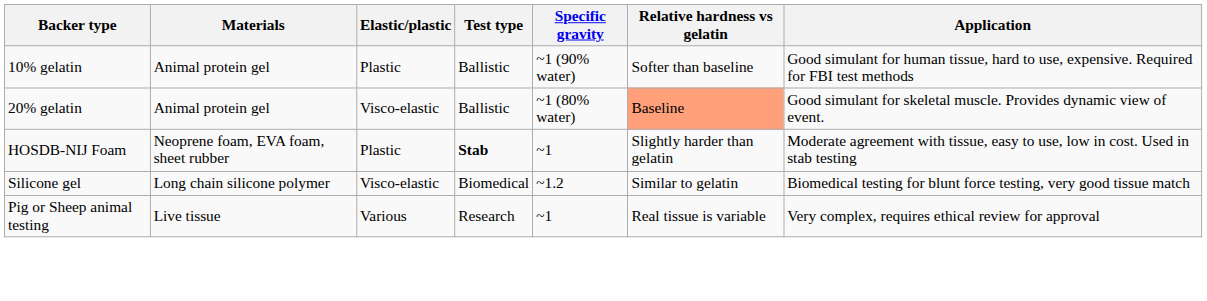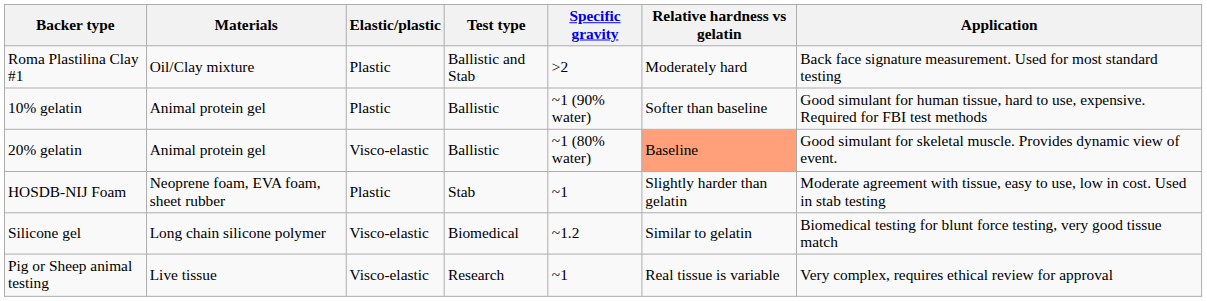 <table class="wikitable">
 <tr>
 <th>Backer type</th>
 <th>Materials</th>
 <th>Elastic/plastic</th>
 <th>Test type</th>
 <th><a href='#'>Specific gravity</a></th>
 <th>Relative hardness vs gelatin</th>
 <th>Application</th>
+</tr>
+<tr>
+<td>Roma Plastilina Clay #1</td>
+<td>Oil/Clay mixture</td>
+<td>Plastic</td>
+<td>Ballistic and Stab</td>
+<td>>2</td>
+<td>Moderately hard</td>
+<td>Back face signature measurement. Used for most standard testing</td>
 </tr>
 <tr>
 <td>10% gelatin<br></td>
 <td>Animal protein gel</td>
 <td>Plastic</td>
 <td>Ballistic</td>
 <td>~1 (90% water)</td>
 <td>Softer than baseline</td>
 <td>Good simulant for human tissue, hard to use, expensive.  Required for FBI test methods</td>
 </tr>
 <tr>
 <td>20% gelatin</td>
 <td>Animal protein gel</td>
 <td>Visco-elastic</td>
 <td>Ballistic</td>
 <td>~1 (80% water)</td>
 <td style="background: lightsalmon;">Baseline</td>
 <td>Good simulant for skeletal muscle. Provides dynamic view of event.</td>
 </tr>
 <tr>
 <td>HOSDB-NIJ Foam</td>
 <td>Neoprene foam, EVA foam, sheet rubber</td>
 <td>Plastic</td>
-<td><strong>Stab</strong></td>
+<td>Stab</td>
 <td>~1</td>
 <td>Slightly harder than gelatin</td>
 <td>Moderate agreement with tissue, easy to use, low in cost. Used in stab testing</td>
 </tr>
 <tr>
 <td>Silicone gel</td>
 <td>Long chain silicone polymer</td>
 <td>Visco-elastic</td>
 <td>Biomedical</td>
 <td>~1.2</td>
 <td>Similar to gelatin</td>
 <td>Biomedical testing for blunt force testing, very good tissue match</td>
 </tr>
 <tr>
 <td>Pig or Sheep animal testing</td>
 <td>Live tissue</td>
-<td>Various</td>
+<td>Visco-elastic</td>
 <td>Research</td>
 <td>~1</td>
 <td>Real tissue is variable</td>
 <td>Very complex, requires ethical review for approval</td>
 </tr>
 </table>
